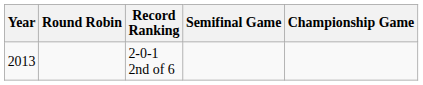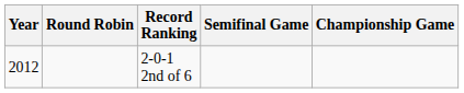 <table class="wikitable">
 <tr>
 <th>Year</th>
 <th>Round Robin</th>
 <th>Record <br> Ranking</th>
 <th>Semifinal Game</th>
 <th>Championship Game</th>
 </tr>
 <tr>
-<td>2013</td>
+<td>2012</td>
 <td></td>
 <td>2-0-1<br>2nd of 6</td>
 <td></td>
 <td></td>
 </tr>
 </table>
